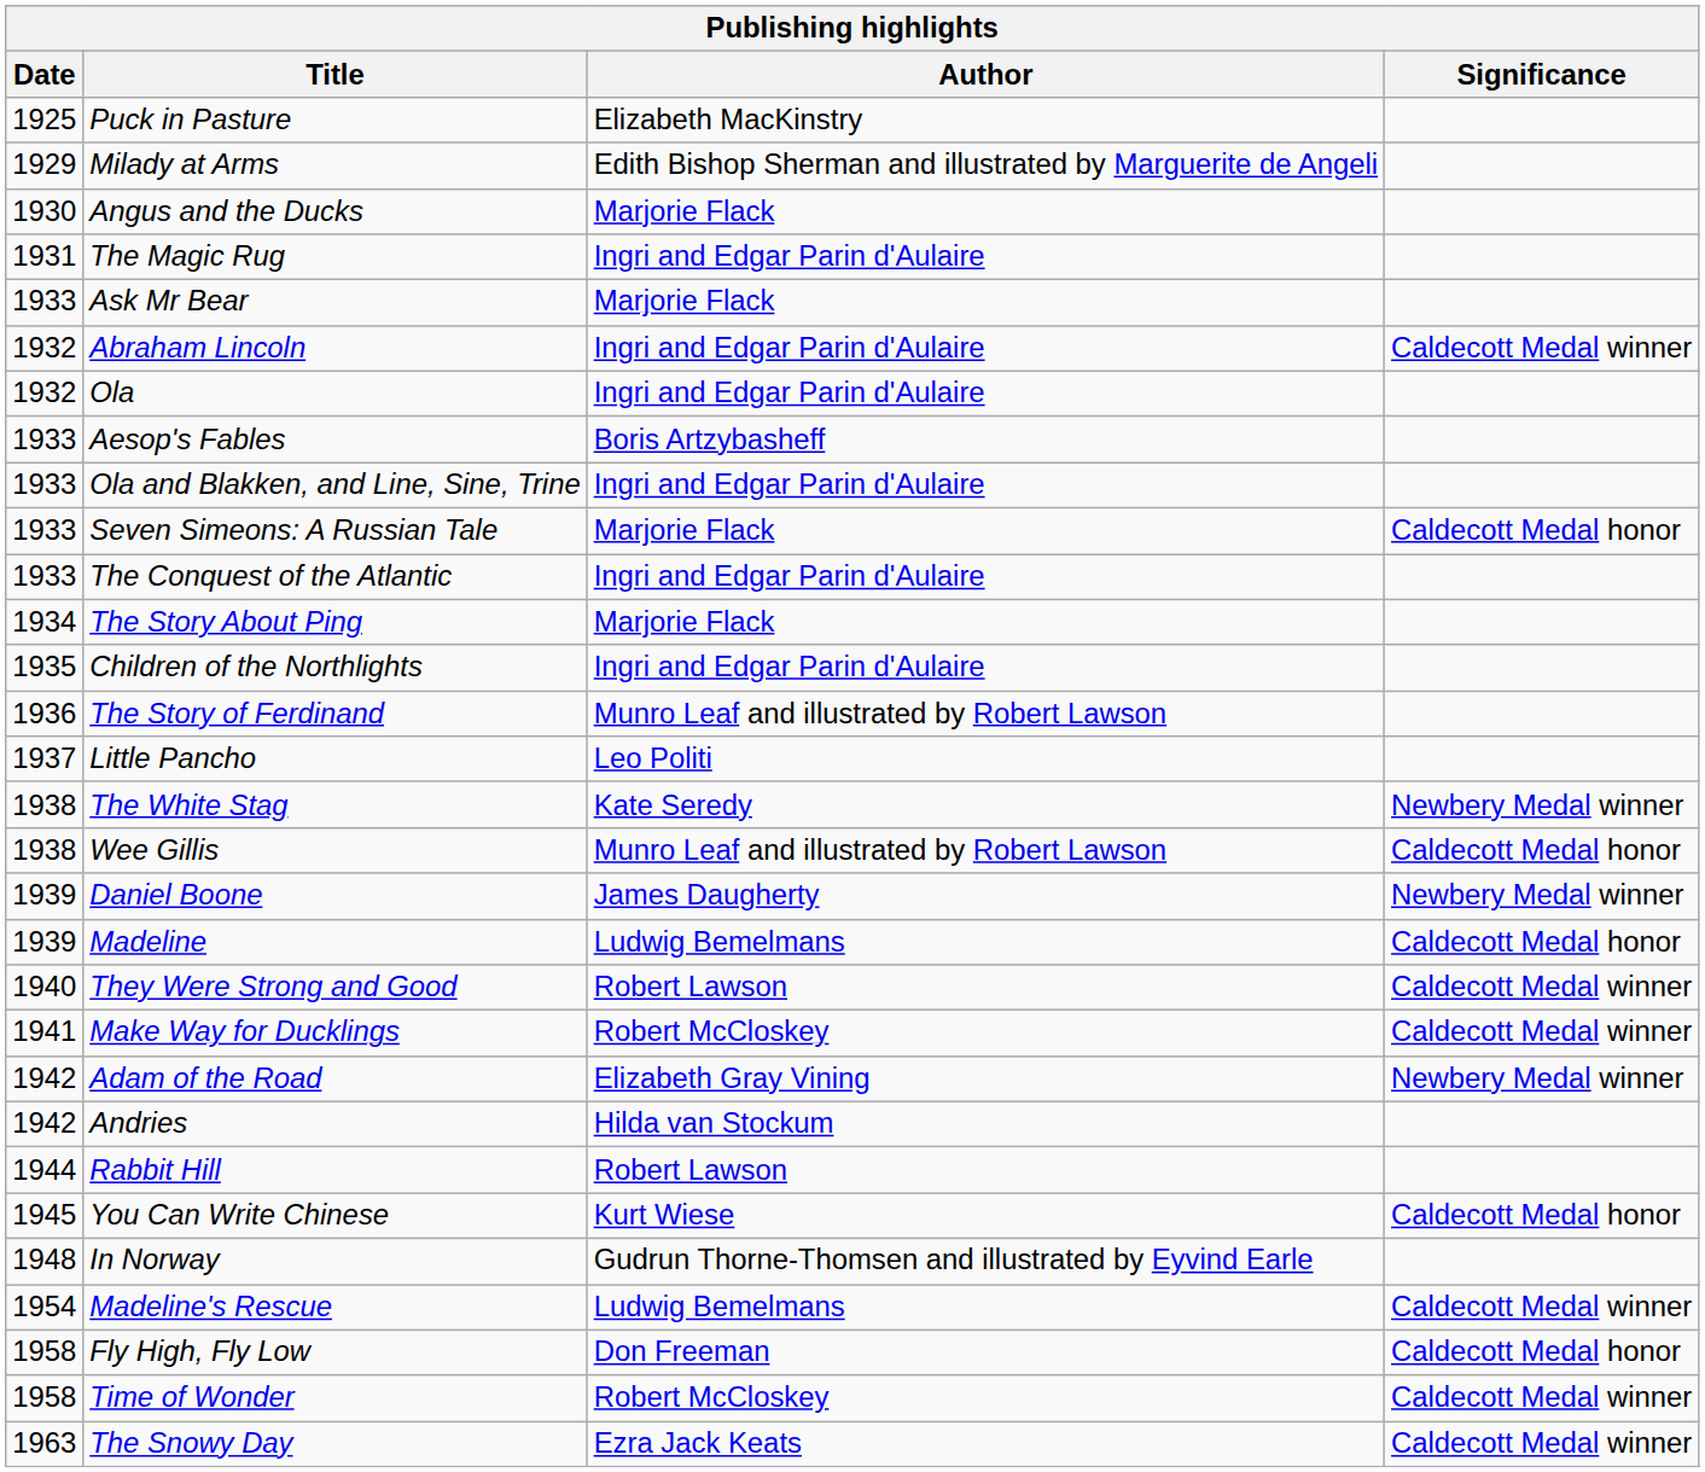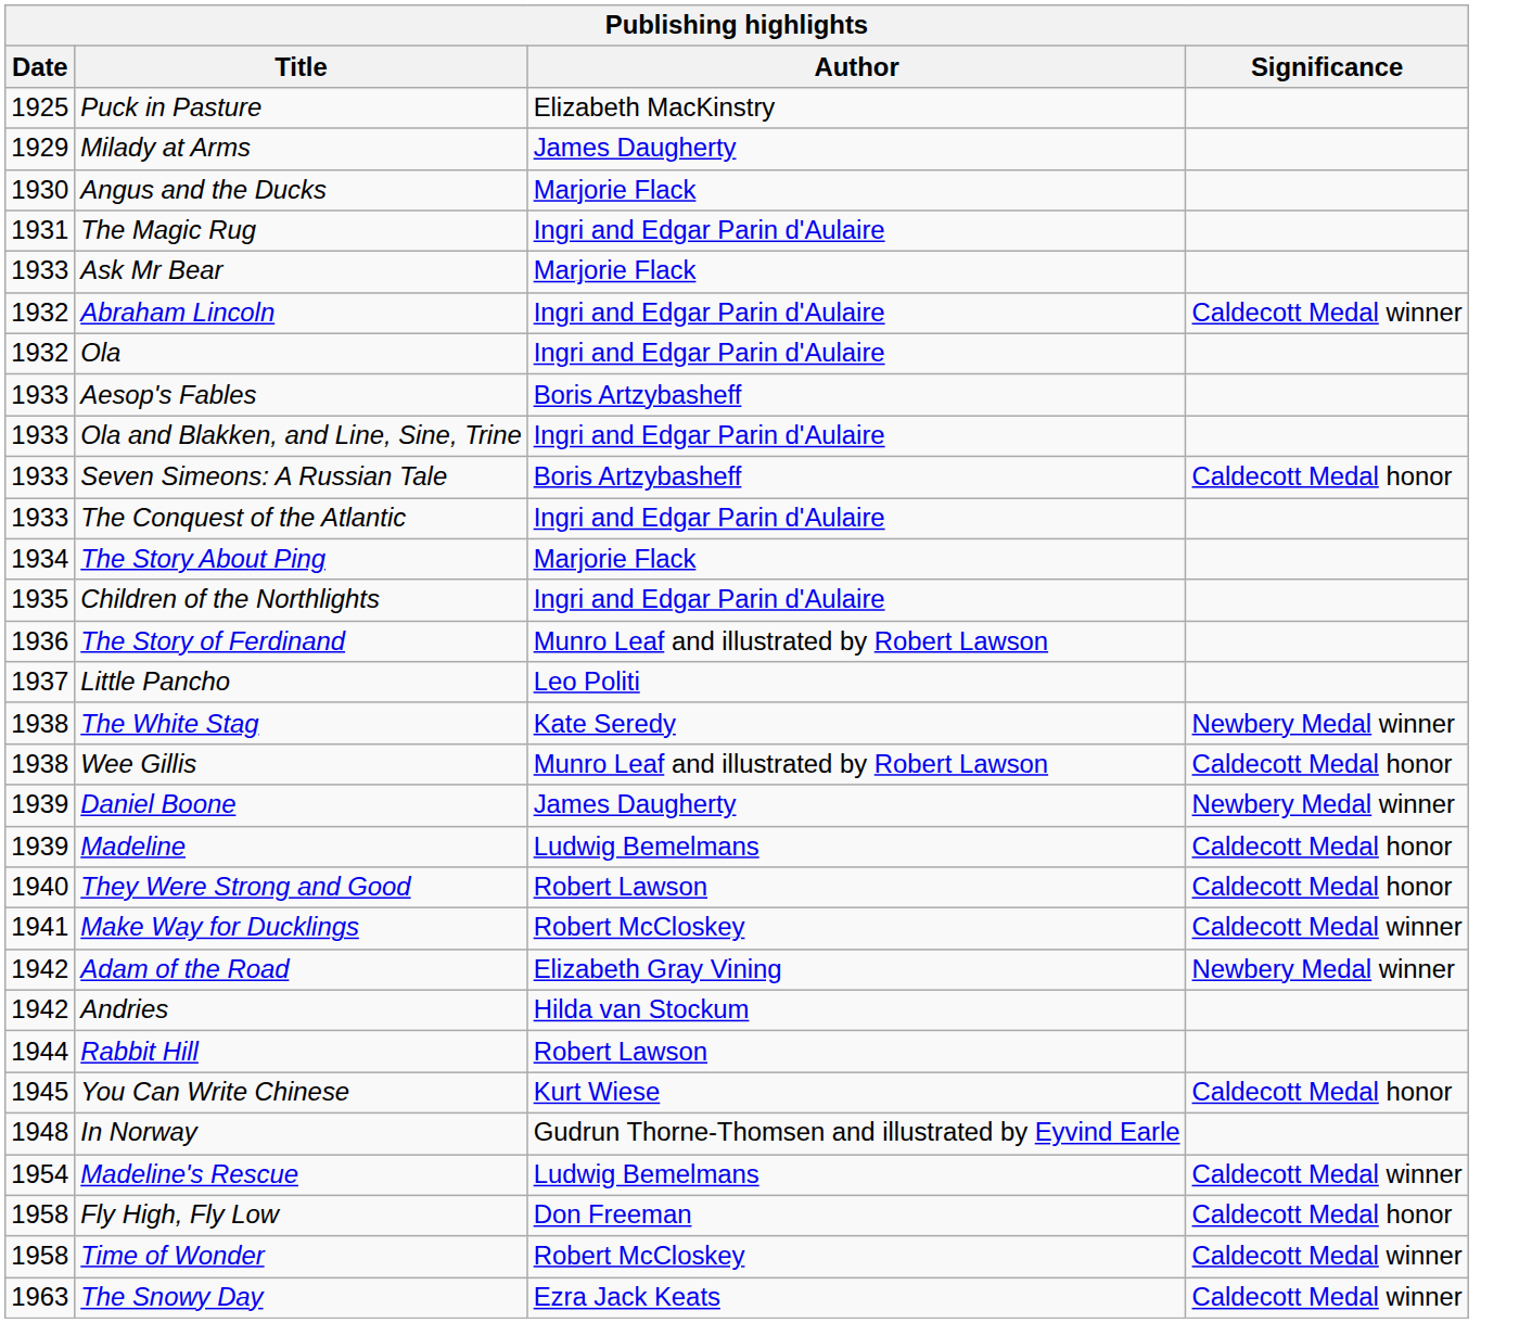 <table class="wikitable mw-collapsible">
 <tr>
 <th colspan="4">Publishing highlights</th>
 </tr>
 <tr>
 <th>Date</th>
 <th>Title</th>
 <th>Author</th>
 <th>Significance</th>
 </tr>
 <tr>
 <td>1925</td>
 <td><em>Puck in Pasture</em></td>
 <td>Elizabeth MacKinstry</td>
 <td></td>
 </tr>
 <tr>
 <td>1929</td>
 <td><em>Milady at Arms</em></td>
-<td>Edith Bishop Sherman and illustrated by <a href='#'>Marguerite de Angeli</a></td>
+<td><a href='#'>James Daugherty</a></td>
 <td></td>
 </tr>
 <tr>
 <td>1930</td>
 <td><em>Angus and the Ducks</em></td>
 <td><a href='#'>Marjorie Flack</a></td>
 <td></td>
 </tr>
 <tr>
 <td>1931</td>
 <td><em>The Magic Rug</em></td>
 <td><a href='#'>Ingri and Edgar Parin d'Aulaire</a></td>
 <td></td>
 </tr>
 <tr>
 <td>1933</td>
 <td><em>Ask Mr Bear</em></td>
 <td><a href='#'>Marjorie Flack</a></td>
 <td></td>
 </tr>
 <tr>
 <td>1932</td>
 <td><em><a href='#'>Abraham Lincoln</a></em></td>
 <td><a href='#'>Ingri and Edgar Parin d'Aulaire</a></td>
 <td><a href='#'>Caldecott Medal</a> winner</td>
 </tr>
 <tr>
 <td>1932</td>
 <td><em>Ola</em></td>
 <td><a href='#'>Ingri and Edgar Parin d'Aulaire</a></td>
 <td></td>
 </tr>
 <tr>
 <td>1933</td>
 <td><em>Aesop's Fables</em></td>
 <td><a href='#'>Boris Artzybasheff</a></td>
 <td></td>
 </tr>
 <tr>
 <td>1933</td>
 <td><em>Ola and Blakken, and Line, Sine, Trine</em></td>
 <td><a href='#'>Ingri and Edgar Parin d'Aulaire</a></td>
 <td></td>
 </tr>
 <tr>
 <td>1933</td>
 <td><em>Seven Simeons: A Russian Tale</em></td>
-<td><a href='#'>Marjorie Flack</a></td>
+<td><a href='#'>Boris Artzybasheff</a></td>
 <td><a href='#'>Caldecott Medal</a> honor</td>
 </tr>
 <tr>
 <td>1933</td>
 <td><em>The Conquest of the Atlantic</em></td>
 <td><a href='#'>Ingri and Edgar Parin d'Aulaire</a></td>
 <td></td>
 </tr>
 <tr>
 <td>1934</td>
 <td><em><a href='#'>The Story About Ping</a></em></td>
 <td><a href='#'>Marjorie Flack</a></td>
 <td></td>
 </tr>
 <tr>
 <td>1935</td>
 <td><em>Children of the Northlights</em></td>
 <td><a href='#'>Ingri and Edgar Parin d'Aulaire</a></td>
 <td></td>
 </tr>
 <tr>
 <td>1936</td>
 <td><em><a href='#'>The Story of Ferdinand</a></em></td>
 <td><a href='#'>Munro Leaf</a> and illustrated by <a href='#'>Robert Lawson</a></td>
 <td></td>
 </tr>
 <tr>
 <td>1937</td>
 <td><em>Little Pancho</em></td>
 <td><a href='#'>Leo Politi</a></td>
 <td></td>
 </tr>
 <tr>
 <td>1938</td>
 <td><em><a href='#'>The White Stag</a></em></td>
 <td><a href='#'>Kate Seredy</a></td>
 <td><a href='#'>Newbery Medal</a> winner</td>
 </tr>
 <tr>
 <td>1938</td>
 <td><em>Wee Gillis</em></td>
 <td><a href='#'>Munro Leaf</a> and illustrated by <a href='#'>Robert Lawson</a></td>
 <td><a href='#'>Caldecott Medal</a> honor</td>
 </tr>
 <tr>
 <td>1939</td>
 <td><em><a href='#'>Daniel Boone</a></em></td>
 <td><a href='#'>James Daugherty</a></td>
 <td><a href='#'>Newbery Medal</a> winner</td>
 </tr>
 <tr>
 <td>1939</td>
 <td><em><a href='#'>Madeline</a></em></td>
 <td><a href='#'>Ludwig Bemelmans</a></td>
 <td><a href='#'>Caldecott Medal</a> honor</td>
 </tr>
 <tr>
 <td>1940</td>
 <td><em><a href='#'>They Were Strong and Good</a></em></td>
 <td><a href='#'>Robert Lawson</a></td>
-<td><a href='#'>Caldecott Medal</a> winner</td>
+<td><a href='#'>Caldecott Medal</a> honor</td>
 </tr>
 <tr>
 <td>1941</td>
 <td><em><a href='#'>Make Way for Ducklings</a></em></td>
 <td><a href='#'>Robert McCloskey</a></td>
 <td><a href='#'>Caldecott Medal</a> winner</td>
 </tr>
 <tr>
 <td>1942</td>
 <td><em><a href='#'>Adam of the Road</a></em></td>
 <td><a href='#'>Elizabeth Gray Vining</a></td>
 <td><a href='#'>Newbery Medal</a> winner</td>
 </tr>
 <tr>
 <td>1942</td>
 <td><em>Andries</em></td>
 <td><a href='#'>Hilda van Stockum</a></td>
 <td></td>
 </tr>
 <tr>
 <td>1944</td>
 <td><em><a href='#'>Rabbit Hill</a></em></td>
 <td><a href='#'>Robert Lawson</a></td>
 <td></td>
 </tr>
 <tr>
 <td>1945</td>
 <td><em>You Can Write Chinese</em></td>
 <td><a href='#'>Kurt Wiese</a></td>
 <td><a href='#'>Caldecott Medal</a> honor</td>
 </tr>
 <tr>
 <td>1948</td>
 <td><em>In Norway</em></td>
 <td>Gudrun Thorne-Thomsen and illustrated by <a href='#'>Eyvind Earle</a></td>
 <td></td>
 </tr>
 <tr>
 <td>1954</td>
 <td><em><a href='#'>Madeline's Rescue</a></em></td>
 <td><a href='#'>Ludwig Bemelmans</a></td>
 <td><a href='#'>Caldecott Medal</a> winner</td>
 </tr>
 <tr>
 <td>1958</td>
 <td><em>Fly High, Fly Low</em></td>
 <td><a href='#'>Don Freeman</a></td>
 <td><a href='#'>Caldecott Medal</a> honor</td>
 </tr>
 <tr>
 <td>1958</td>
 <td><em><a href='#'>Time of Wonder</a></em></td>
 <td><a href='#'>Robert McCloskey</a></td>
 <td><a href='#'>Caldecott Medal</a> winner</td>
 </tr>
 <tr>
 <td>1963</td>
 <td><em><a href='#'>The Snowy Day</a></em></td>
 <td><a href='#'>Ezra Jack Keats</a></td>
 <td><a href='#'>Caldecott Medal</a> winner</td>
 </tr>
 </table>
